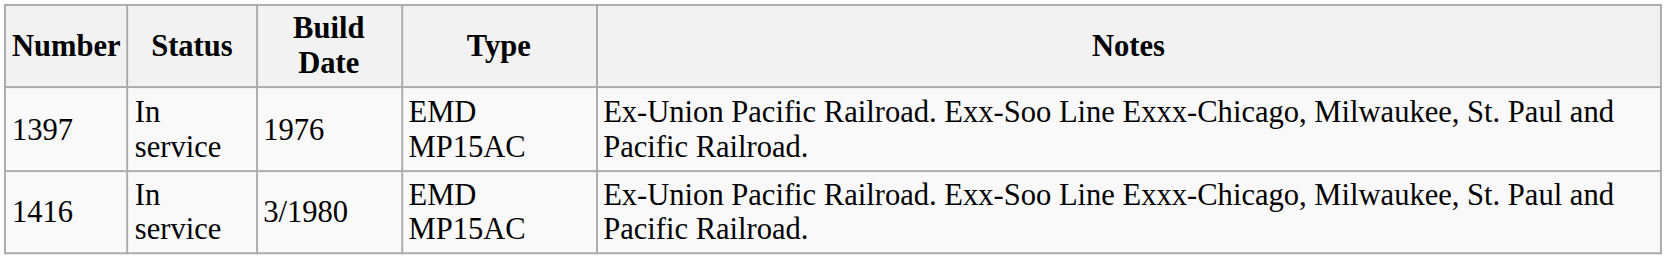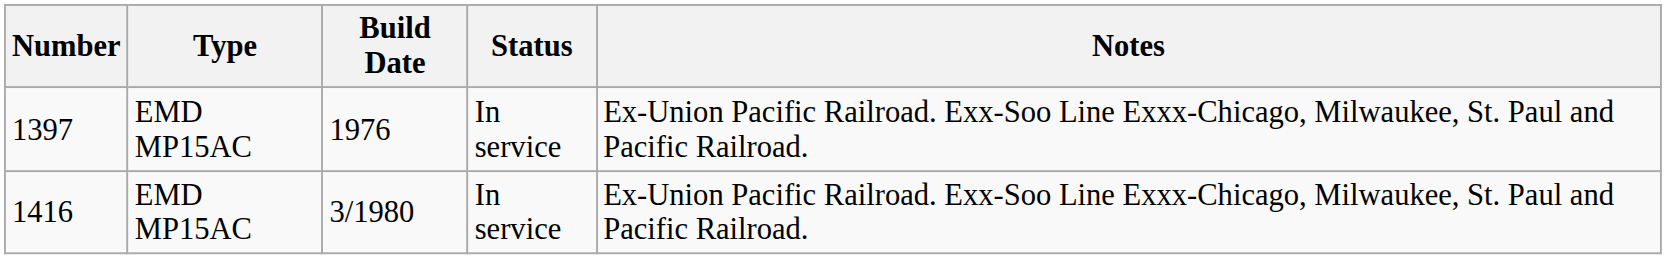 <table class="wikitable">
 <tr>
 <th>Number</th>
+<th>Type</th>
+<th>Build Date</th>
 <th>Status</th>
-<th>Build Date</th>
-<th>Type</th>
 <th>Notes</th>
 </tr>
 <tr>
 <td>1397</td>
+<td>EMD MP15AC</td>
+<td>1976</td>
 <td>In service</td>
-<td>1976</td>
-<td>EMD MP15AC</td>
 <td>Ex-Union Pacific Railroad. Exx-Soo Line Exxx-Chicago, Milwaukee, St. Paul and Pacific Railroad.</td>
 </tr>
 <tr>
 <td>1416</td>
+<td>EMD MP15AC</td>
+<td>3/1980</td>
 <td>In service</td>
-<td>3/1980</td>
-<td>EMD MP15AC</td>
 <td>Ex-Union Pacific Railroad. Exx-Soo Line Exxx-Chicago, Milwaukee, St. Paul and Pacific Railroad.</td>
 </tr>
 </table>
